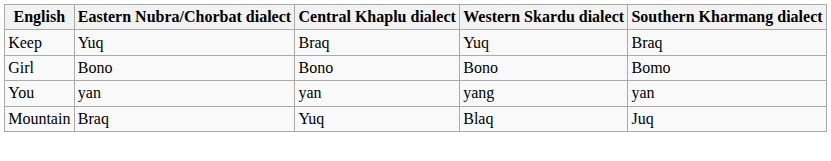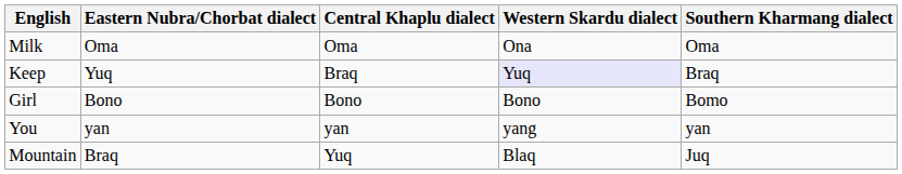 <table class="wikitable">
 <tr>
 <th>English</th>
 <th>Eastern Nubra/Chorbat dialect</th>
 <th>Central Khaplu dialect</th>
 <th>Western Skardu dialect</th>
 <th>Southern Kharmang dialect</th>
 </tr>
 <tr>
+<td>Milk</td>
+<td>Oma</td>
+<td>Oma</td>
+<td>Ona</td>
+<td>Oma</td>
+</tr>
+<tr>
 <td>Keep</td>
 <td>Yuq</td>
 <td>Braq</td>
-<td>Yuq</td>
+<td style="background: lavender;">Yuq</td>
 <td>Braq</td>
 </tr>
 <tr>
 <td>Girl</td>
 <td>Bono</td>
 <td>Bono</td>
 <td>Bono</td>
 <td>Bomo</td>
 </tr>
 <tr>
 <td>You</td>
 <td>yan</td>
 <td>yan</td>
 <td>yang</td>
 <td>yan</td>
 </tr>
 <tr>
 <td>Mountain</td>
 <td>Braq</td>
 <td>Yuq</td>
 <td>Blaq</td>
 <td>Juq</td>
 </tr>
 </table>
